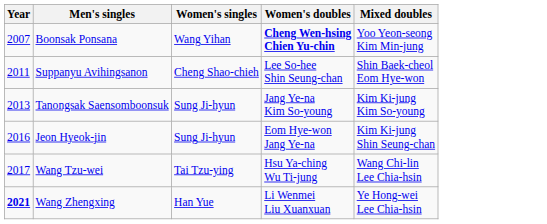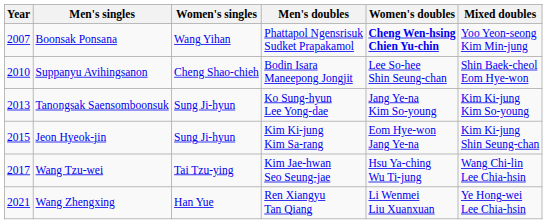 <table class=wikitable style="font-size:90%;">
 <tr>
 <th>Year</th>
 <th>Men's singles</th>
 <th>Women's singles</th>
+<th>Men's doubles</th>
 <th>Women's doubles</th>
 <th>Mixed doubles</th>
 </tr>
 <tr>
 <td><a href='#'>2007</a></td>
 <td> <a href='#'>Boonsak Ponsana</a></td>
 <td> <a href='#'>Wang Yihan</a></td>
+<td> <a href='#'>Phattapol Ngensrisuk</a> <br>  <a href='#'>Sudket Prapakamol</a></td>
 <td><strong> <a href='#'>Cheng Wen-hsing</a> <br>  <a href='#'>Chien Yu-chin</a></strong></td>
 <td> <a href='#'>Yoo Yeon-seong</a> <br>  <a href='#'>Kim Min-jung</a></td>
 </tr>
 <tr>
-<td><a href='#'>2011</a></td>
+<td><a href='#'>2010</a></td>
 <td> <a href='#'>Suppanyu Avihingsanon</a></td>
 <td> <a href='#'>Cheng Shao-chieh</a></td>
+<td> <a href='#'>Bodin Isara</a> <br>  <a href='#'>Maneepong Jongjit</a></td>
 <td> <a href='#'>Lee So-hee</a> <br>  <a href='#'>Shin Seung-chan</a></td>
 <td> <a href='#'>Shin Baek-cheol</a> <br>  <a href='#'>Eom Hye-won</a></td>
 </tr>
 <tr>
 <td><a href='#'>2013</a></td>
 <td> <a href='#'>Tanongsak Saensomboonsuk</a></td>
 <td> <a href='#'>Sung Ji-hyun</a></td>
+<td> <a href='#'>Ko Sung-hyun</a> <br>  <a href='#'>Lee Yong-dae</a></td>
 <td> <a href='#'>Jang Ye-na</a> <br>  <a href='#'>Kim So-young</a></td>
 <td> <a href='#'>Kim Ki-jung</a> <br>  <a href='#'>Kim So-young</a></td>
 </tr>
 <tr>
-<td><a href='#'>2016</a></td>
+<td><a href='#'>2015</a></td>
 <td> <a href='#'>Jeon Hyeok-jin</a></td>
 <td> <a href='#'>Sung Ji-hyun</a></td>
+<td> <a href='#'>Kim Ki-jung</a> <br>  <a href='#'>Kim Sa-rang</a></td>
 <td> <a href='#'>Eom Hye-won</a> <br>  <a href='#'>Jang Ye-na</a></td>
 <td> <a href='#'>Kim Ki-jung</a> <br>  <a href='#'>Shin Seung-chan</a></td>
 </tr>
 <tr>
 <td><a href='#'>2017</a></td>
 <td> <a href='#'>Wang Tzu-wei</a></td>
 <td> <a href='#'>Tai Tzu-ying</a></td>
+<td> <a href='#'>Kim Jae-hwan</a> <br>  <a href='#'>Seo Seung-jae</a></td>
 <td> <a href='#'>Hsu Ya-ching</a> <br>  <a href='#'>Wu Ti-jung</a></td>
 <td> <a href='#'>Wang Chi-lin</a> <br>  <a href='#'>Lee Chia-hsin</a></td>
 </tr>
 <tr>
-<td><strong><a href='#'>2021</a></strong></td>
+<td><a href='#'>2021</a></td>
 <td> <a href='#'>Wang Zhengxing</a></td>
 <td> <a href='#'>Han Yue</a></td>
+<td> <a href='#'>Ren Xiangyu</a><br> <a href='#'>Tan Qiang</a></td>
 <td> <a href='#'>Li Wenmei</a><br> <a href='#'>Liu Xuanxuan</a></td>
 <td> <a href='#'>Ye Hong-wei</a><br> <a href='#'>Lee Chia-hsin</a></td>
 </tr>
 </table>
